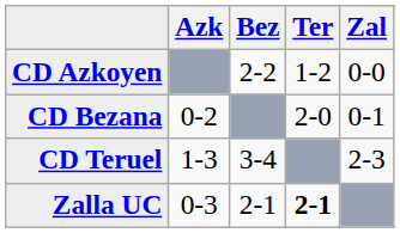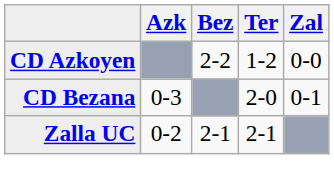 <table class="wikitable">
 <tr style="background:#eeeeee;">
 <td></td>
 <th><a href='#'>Azk</a></th>
 <th><a href='#'>Bez</a></th>
 <th><a href='#'>Ter</a></th>
 <th><a href='#'>Zal</a></th>
 </tr>
 <tr align=center>
 <td style="background:#eeeeee;" align=right><strong><a href='#'>CD Azkoyen</a></strong></td>
 <td style="background:#98A1B2"></td>
 <td>2-2</td>
 <td>1-2</td>
 <td>0-0</td>
 </tr>
 <tr align=center>
 <td style="background:#eeeeee;" align=right><strong><a href='#'>CD Bezana</a></strong></td>
-<td>0-2</td>
+<td>0-3</td>
 <td style="background:#98A1B2"></td>
 <td>2-0</td>
 <td>0-1</td>
 </tr>
 <tr align=center>
-<td style="background:#eeeeee;" align=right><strong><a href='#'>CD Teruel</a></strong></td>
-<td>1-3</td>
-<td>3-4</td>
-<td style="background:#98A1B2"></td>
-<td>2-3</td>
-</tr>
-<tr align=center>
 <td style="background:#eeeeee;" align=right><strong><a href='#'>Zalla UC</a></strong></td>
-<td>0-3</td>
+<td>0-2</td>
 <td>2-1</td>
-<td><strong>2-1</strong></td>
+<td>2-1</td>
 <td style="background:#98A1B2"></td>
 </tr>
 </table>
